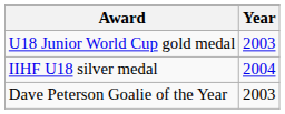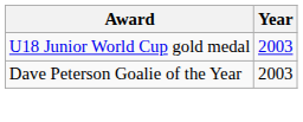 <table class="wikitable" border="1">
 <tr>
 <th>Award</th>
 <th>Year</th>
 </tr>
 <tr>
 <td><a href='#'>U18 Junior World Cup</a> gold medal</td>
 <td><a href='#'>2003</a></td>
 </tr>
 <tr>
-<td><a href='#'>IIHF U18</a> silver medal</td>
-<td><a href='#'>2004</a></td>
-</tr>
-<tr>
 <td>Dave Peterson Goalie of the Year</td>
 <td>2003</td>
 </tr>
 </table>
